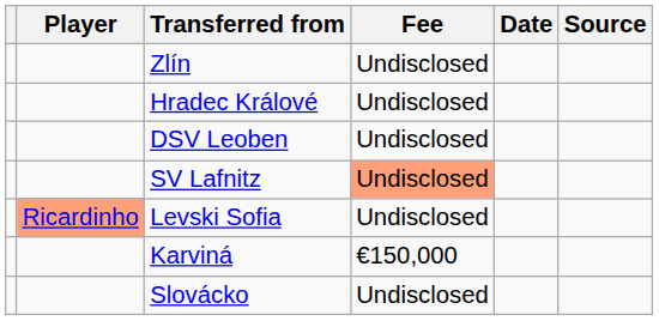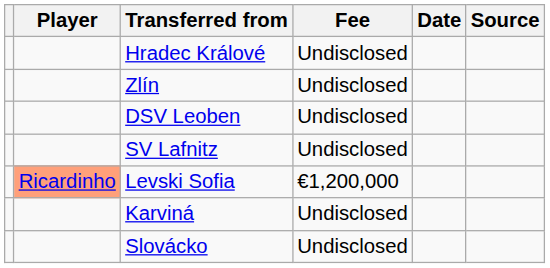 <table class="wikitable plainrowheaders sortable">
 <tr>
 <th></th>
 <th scope="col">Player</th>
 <th>Transferred from</th>
 <th style="width: 80px;">Fee</th>
 <th scope="col">Date</th>
 <th scope="col">Source</th>
 </tr>
 <tr>
 <td align="center"></td>
-<td> </td>
-<td> <a href='#'>Zlín</a></td>
+<td></td>
+<td> <a href='#'>Hradec Králové</a></td>
 <td>Undisclosed</td>
 <td></td>
 <td></td>
 </tr>
 <tr>
 <td align="center"></td>
-<td></td>
-<td> <a href='#'>Hradec Králové</a></td>
+<td> </td>
+<td> <a href='#'>Zlín</a></td>
 <td>Undisclosed</td>
 <td></td>
 <td></td>
 </tr>
 <tr>
 <td align="center"></td>
 <td> </td>
 <td> <a href='#'>DSV Leoben</a></td>
 <td>Undisclosed</td>
 <td></td>
 <td></td>
 </tr>
 <tr>
 <td align="center"></td>
 <td> </td>
 <td> <a href='#'>SV Lafnitz</a></td>
-<td style="background: lightsalmon;">Undisclosed</td>
+<td>Undisclosed</td>
 <td></td>
 <td></td>
 </tr>
 <tr>
 <td align="center"></td>
 <td style="background: lightsalmon;"> <a href='#'>Ricardinho</a></td>
 <td> <a href='#'>Levski Sofia</a></td>
-<td>Undisclosed</td>
+<td>€1,200,000</td>
 <td></td>
 <td></td>
 </tr>
 <tr>
 <td align="center"></td>
 <td> </td>
 <td> <a href='#'>Karviná</a></td>
-<td>€150,000</td>
+<td>Undisclosed</td>
 <td></td>
 <td></td>
 </tr>
 <tr>
 <td align="center"></td>
 <td> </td>
 <td> <a href='#'>Slovácko</a></td>
 <td>Undisclosed</td>
 <td></td>
 <td></td>
 </tr>
 </table>
